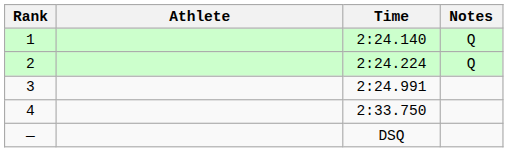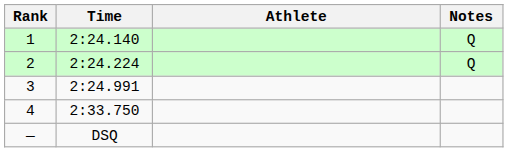 <table class=wikitable style="text-align:center">
 <tr>
 <th width=40>Rank</th>
+<th width=80>Time</th>
 <th width=250>Athlete</th>
-<th width=80>Time</th>
 <th width=50>Notes</th>
 </tr>
 <tr bgcolor="ccffcc">
 <td>1</td>
+<td>2:24.140</td>
 <td align=left></td>
-<td>2:24.140</td>
 <td>Q</td>
 </tr>
 <tr bgcolor="ccffcc">
 <td>2</td>
+<td>2:24.224</td>
 <td align=left></td>
-<td>2:24.224</td>
 <td>Q</td>
 </tr>
 <tr>
 <td>3</td>
+<td>2:24.991</td>
 <td align=left></td>
-<td>2:24.991</td>
 <td></td>
 </tr>
 <tr>
 <td>4</td>
+<td>2:33.750</td>
 <td align=left></td>
-<td>2:33.750</td>
 <td></td>
 </tr>
 <tr>
 <td>—</td>
+<td>DSQ</td>
 <td align=left></td>
-<td>DSQ</td>
 <td></td>
 </tr>
 </table>
